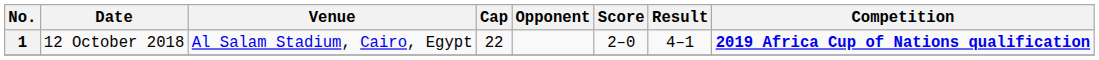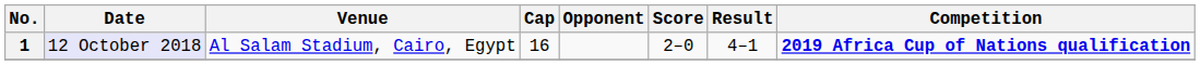 <table class="wikitable sortable plainrowheaders">
 <tr>
 <th scope=col>No.</th>
 <th scope=col data-sort-type=date>Date</th>
 <th scope=col>Venue</th>
 <th scope=col>Cap</th>
 <th scope=col>Opponent</th>
 <th scope=col>Score</th>
 <th scope=col>Result</th>
 <th scope=col>Competition</th>
 </tr>
 <tr>
 <th scope=row>1</th>
-<td>12 October 2018</td>
+<td style="background: lavender;">12 October 2018</td>
 <td><a href='#'>Al Salam Stadium</a>, <a href='#'>Cairo</a>, Egypt</td>
-<td align=center>22</td>
+<td align=center>16</td>
 <td></td>
 <td align=center>2–0</td>
 <td align=center>4–1</td>
 <td><strong><a href='#'>2019 Africa Cup of Nations qualification</a></strong></td>
 </tr>
 <tr>
 </tr>
 </table>
